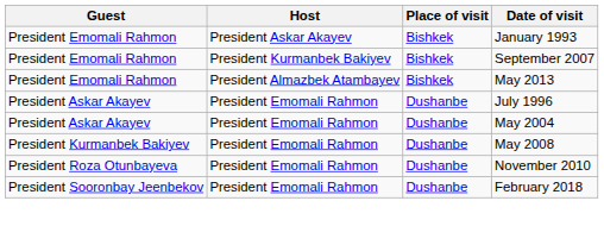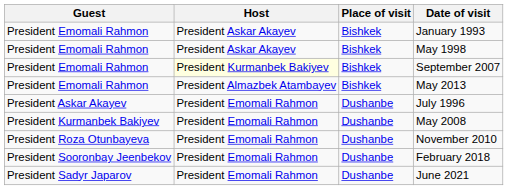 <table class="wikitable" border="1">
 <tr>
 <th>Guest</th>
 <th>Host</th>
 <th>Place of visit</th>
 <th>Date of visit</th>
 </tr>
 <tr>
 <td> President <a href='#'>Emomali Rahmon</a></td>
 <td> President <a href='#'>Askar Akayev</a></td>
 <td><a href='#'>Bishkek</a></td>
 <td>January 1993</td>
 </tr>
 <tr>
 <td> President <a href='#'>Emomali Rahmon</a></td>
-<td> President <a href='#'>Kurmanbek Bakiyev</a></td>
+<td> President <a href='#'>Askar Akayev</a></td>
+<td><a href='#'>Bishkek</a></td>
+<td>May 1998</td>
+</tr>
+<tr>
+<td> President <a href='#'>Emomali Rahmon</a></td>
+<td style="background: lightyellow;"> President <a href='#'>Kurmanbek Bakiyev</a></td>
 <td><a href='#'>Bishkek</a></td>
 <td>September 2007</td>
 </tr>
 <tr>
 <td> President <a href='#'>Emomali Rahmon</a></td>
 <td> President <a href='#'>Almazbek Atambayev</a></td>
 <td><a href='#'>Bishkek</a></td>
 <td>May 2013</td>
 </tr>
 <tr>
 <td> President <a href='#'>Askar Akayev</a></td>
 <td> President <a href='#'>Emomali Rahmon</a></td>
 <td><a href='#'>Dushanbe</a></td>
 <td>July 1996</td>
-</tr>
-<tr>
-<td> President <a href='#'>Askar Akayev</a></td>
-<td> President <a href='#'>Emomali Rahmon</a></td>
-<td><a href='#'>Dushanbe</a></td>
-<td>May 2004</td>
 </tr>
 <tr>
 <td> President <a href='#'>Kurmanbek Bakiyev</a></td>
 <td> President <a href='#'>Emomali Rahmon</a></td>
 <td><a href='#'>Dushanbe</a></td>
 <td>May 2008</td>
 </tr>
 <tr>
 <td> President <a href='#'>Roza Otunbayeva</a></td>
 <td> President <a href='#'>Emomali Rahmon</a></td>
 <td><a href='#'>Dushanbe</a></td>
 <td>November 2010</td>
 </tr>
 <tr>
 <td> President <a href='#'>Sooronbay Jeenbekov</a></td>
 <td> President <a href='#'>Emomali Rahmon</a></td>
 <td><a href='#'>Dushanbe</a></td>
 <td>February 2018</td>
 </tr>
+<tr>
+<td> President <a href='#'>Sadyr Japarov</a></td>
+<td> President <a href='#'>Emomali Rahmon</a></td>
+<td><a href='#'>Dushanbe</a></td>
+<td>June 2021</td>
+</tr>
 </table>
